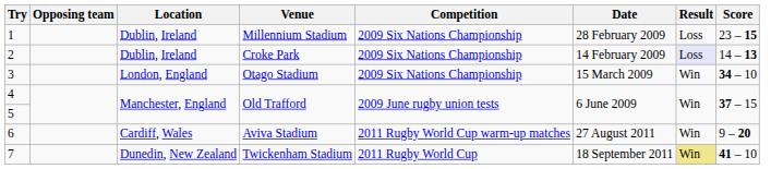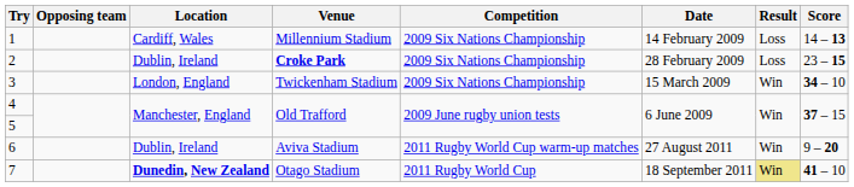 <table class="wikitable">
 <tr>
 <th>Try</th>
 <th>Opposing team</th>
 <th>Location</th>
 <th>Venue</th>
 <th>Competition</th>
 <th>Date</th>
 <th>Result</th>
 <th>Score</th>
 </tr>
 <tr>
 <td>1</td>
 <td></td>
+<td><a href='#'>Cardiff</a>, <a href='#'>Wales</a></td>
+<td><a href='#'>Millennium Stadium</a></td>
+<td><a href='#'>2009 Six Nations Championship</a></td>
+<td>14 February 2009</td>
+<td>Loss</td>
+<td>14 – <strong>13</strong></td>
+</tr>
+<tr>
+<td>2</td>
+<td></td>
 <td><a href='#'>Dublin</a>, <a href='#'>Ireland</a></td>
-<td><a href='#'>Millennium Stadium</a></td>
+<td><strong><a href='#'>Croke Park</a></strong></td>
 <td><a href='#'>2009 Six Nations Championship</a></td>
 <td>28 February 2009</td>
 <td>Loss</td>
 <td>23 – <strong>15</strong></td>
 </tr>
 <tr>
-<td>2</td>
-<td></td>
-<td><a href='#'>Dublin</a>, <a href='#'>Ireland</a></td>
-<td><a href='#'>Croke Park</a></td>
-<td><a href='#'>2009 Six Nations Championship</a></td>
-<td>14 February 2009</td>
-<td style="background: lavender;">Loss</td>
-<td>14 – <strong>13</strong></td>
-</tr>
-<tr>
 <td>3</td>
 <td></td>
 <td><a href='#'>London</a>, <a href='#'>England</a></td>
-<td><a href='#'>Otago Stadium</a></td>
+<td><a href='#'>Twickenham Stadium</a></td>
 <td><a href='#'>2009 Six Nations Championship</a></td>
 <td>15 March 2009</td>
 <td>Win</td>
 <td><strong>34</strong> – 10</td>
 </tr>
 <tr>
 <td>4</td>
 <td rowspan="2"></td>
 <td rowspan="2"><a href='#'>Manchester</a>, <a href='#'>England</a></td>
 <td rowspan="2"><a href='#'>Old Trafford</a></td>
 <td rowspan="2"><a href='#'>2009 June rugby union tests</a></td>
 <td rowspan="2">6 June 2009</td>
 <td rowspan="2">Win</td>
 <td rowspan="2"><strong>37</strong> – 15</td>
 </tr>
 <tr>
 <td>5</td>
 </tr>
 <tr>
 <td>6</td>
 <td></td>
-<td><a href='#'>Cardiff</a>, <a href='#'>Wales</a></td>
+<td><a href='#'>Dublin</a>, <a href='#'>Ireland</a></td>
 <td><a href='#'>Aviva Stadium</a></td>
 <td><a href='#'>2011 Rugby World Cup warm-up matches</a></td>
 <td>27 August 2011</td>
 <td>Win</td>
 <td>9 – <strong>20</strong></td>
 </tr>
 <tr>
 <td>7</td>
 <td></td>
-<td><a href='#'>Dunedin</a>, <a href='#'>New Zealand</a></td>
-<td><a href='#'>Twickenham Stadium</a></td>
+<td><strong><a href='#'>Dunedin</a>, <a href='#'>New Zealand</a></strong></td>
+<td><a href='#'>Otago Stadium</a></td>
 <td><a href='#'>2011 Rugby World Cup</a></td>
 <td>18 September 2011</td>
 <td style="background: khaki;">Win</td>
 <td><strong>41</strong> – 10</td>
 </tr>
 </table>
